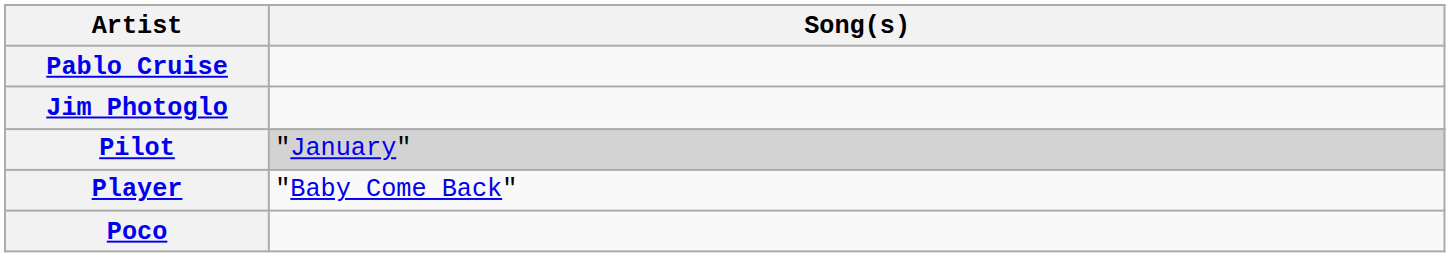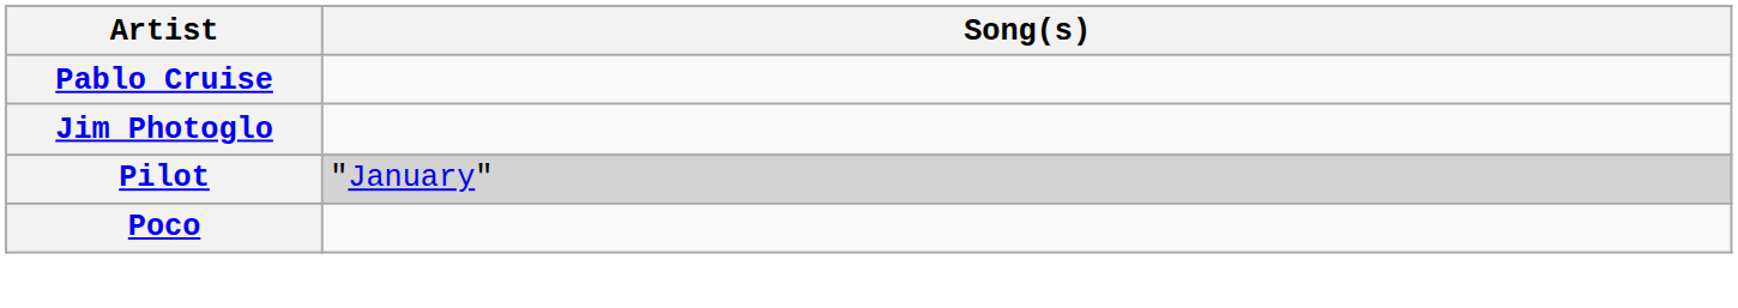 <table class="wikitable plainrowheaders sortable">
 <tr>
 <th scope="col" style="width:130px;">Artist</th>
 <th scope="col" style="width:600px;">Song(s)</th>
 </tr>
 <tr>
 <th scope="row"><a href='#'>Pablo Cruise</a></th>
 <td></td>
 </tr>
 <tr>
 <th scope="row"><a href='#'>Jim Photoglo</a></th>
 <td></td>
 </tr>
 <tr>
 <th scope="row"><a href='#'>Pilot</a></th>
 <td style="background: lightgrey;">"<a href='#'>January</a>"</td>
 </tr>
 <tr>
-<th scope="row"><a href='#'>Player</a></th>
-<td>"<a href='#'>Baby Come Back</a>"</td>
-</tr>
-<tr>
 <th scope="row"><a href='#'>Poco</a></th>
 <td></td>
 </tr>
 </table>
